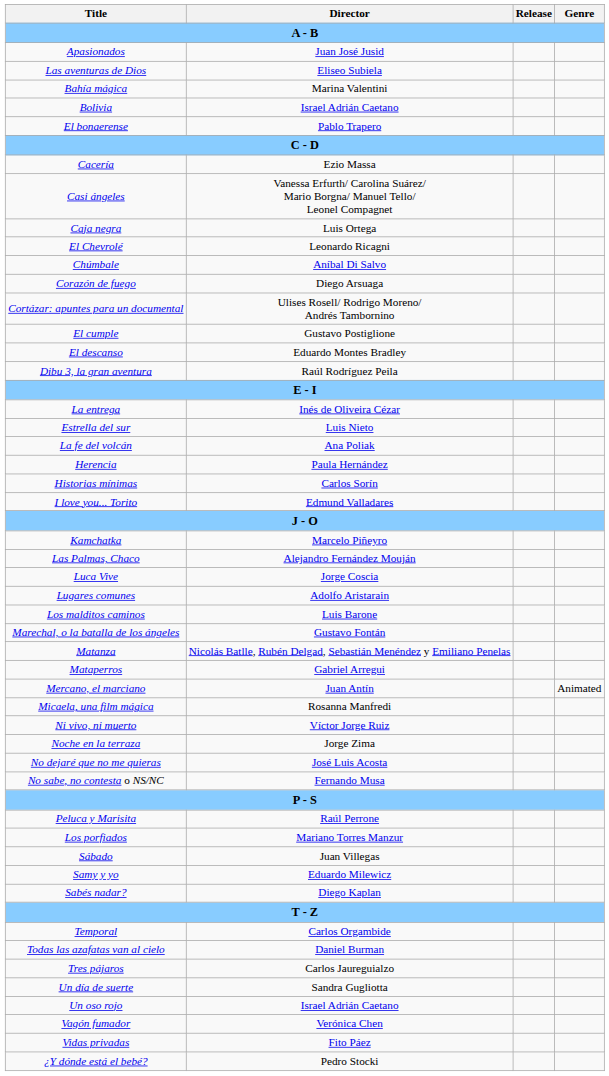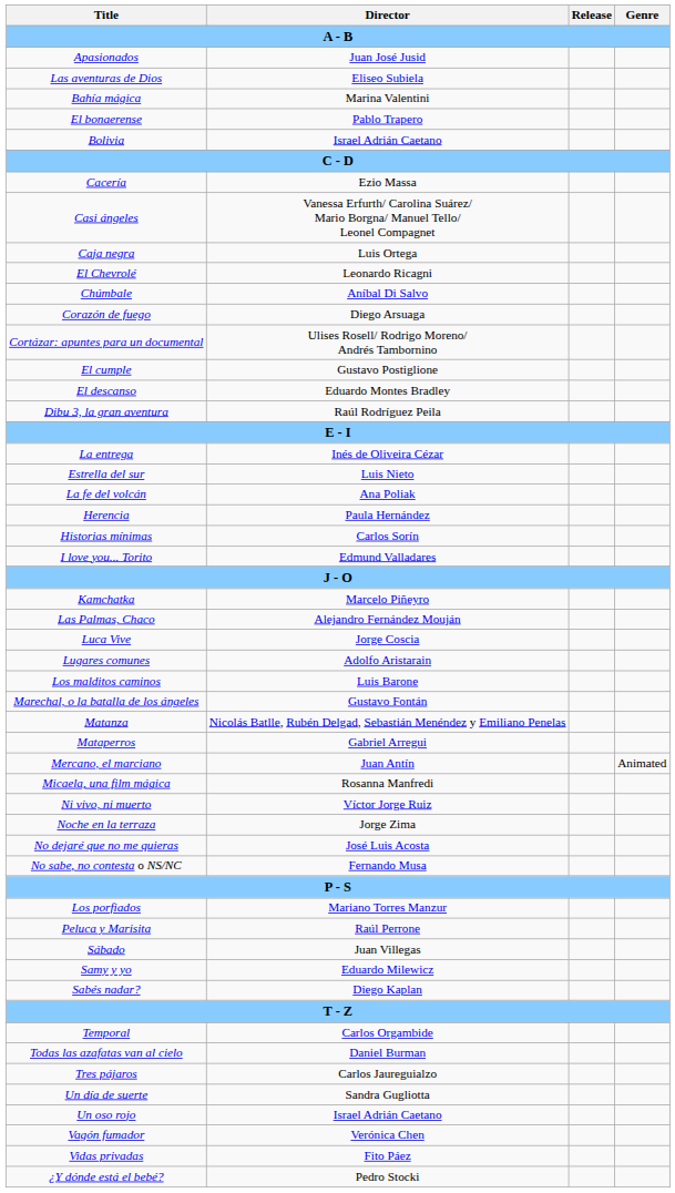 <table class="wikitable" style="margin:1em 0 1em 1em; text-align: center; font-size: 90%;">
 <tr>
 <th scope="col">Title</th>
 <th scope="col">Director</th>
 <th scope="col">Release</th>
 <th scope="col">Genre</th>
 </tr>
 <tr>
 <th colspan="4" style="background-color:#88ccff; font-size:110%;"><strong>A  -  B</strong></th>
 </tr>
 <tr>
 <td><em><a href='#'>Apasionados</a></em></td>
 <td><a href='#'>Juan José Jusid</a></td>
 <td></td>
 <td></td>
 </tr>
 <tr>
 <td><em><a href='#'>Las aventuras de Dios</a></em></td>
 <td><a href='#'>Eliseo Subiela</a></td>
 <td></td>
 <td></td>
 </tr>
 <tr>
 <td><em><a href='#'>Bahía mágica</a></em></td>
 <td>Marina Valentini</td>
 <td></td>
 <td></td>
 </tr>
 <tr>
-<td><em><a href='#'>Bolivia</a></em></td>
-<td><a href='#'>Israel Adrián Caetano</a></td>
+<td><em><a href='#'>El bonaerense</a></em></td>
+<td><a href='#'>Pablo Trapero</a></td>
 <td></td>
 <td></td>
 </tr>
 <tr>
-<td><em><a href='#'>El bonaerense</a></em></td>
-<td><a href='#'>Pablo Trapero</a></td>
+<td><em><a href='#'>Bolivia</a></em></td>
+<td><a href='#'>Israel Adrián Caetano</a></td>
 <td></td>
 <td></td>
 </tr>
 <tr>
 <th colspan="4" style="background-color:#88ccff; font-size:110%;"><strong>C  -  D</strong></th>
 </tr>
 <tr>
 <td><em><a href='#'>Cacería</a></em></td>
 <td>Ezio Massa</td>
 <td></td>
 <td></td>
 </tr>
 <tr>
 <td><em><a href='#'>Casi ángeles</a></em></td>
 <td>Vanessa Erfurth/ Carolina Suárez/<br> Mario Borgna/ Manuel Tello/<br> Leonel Compagnet</td>
 <td></td>
 <td></td>
 </tr>
 <tr>
 <td><em><a href='#'>Caja negra</a></em></td>
 <td>Luis Ortega</td>
 <td></td>
 <td></td>
 </tr>
 <tr>
 <td><em><a href='#'>El Chevrolé</a></em></td>
 <td>Leonardo Ricagni</td>
 <td></td>
 <td></td>
 </tr>
 <tr>
 <td><em><a href='#'>Chúmbale</a></em></td>
 <td><a href='#'>Aníbal Di Salvo</a></td>
 <td></td>
 <td></td>
 </tr>
 <tr>
 <td><em><a href='#'>Corazón de fuego</a></em></td>
 <td>Diego Arsuaga</td>
 <td></td>
 <td></td>
 </tr>
 <tr>
 <td><em><a href='#'>Cortázar: apuntes para un documental</a></em></td>
 <td>Ulises Rosell/ Rodrigo Moreno/<br>Andrés Tambornino</td>
 <td></td>
 <td></td>
 </tr>
 <tr>
 <td><em><a href='#'>El cumple</a></em></td>
 <td>Gustavo Postiglione</td>
 <td></td>
 <td></td>
 </tr>
 <tr>
 <td><em><a href='#'>El descanso</a></em></td>
 <td>Eduardo Montes Bradley</td>
 <td></td>
 <td></td>
 </tr>
 <tr>
 <td><em><a href='#'>Dibu 3, la gran aventura</a></em></td>
 <td>Raúl Rodríguez Peila</td>
 <td></td>
 <td></td>
 </tr>
 <tr>
 <th colspan="4" style="background-color:#88ccff; font-size:110%;"><strong>E  -  I</strong></th>
 </tr>
 <tr>
 <td><em><a href='#'>La entrega</a></em></td>
 <td><a href='#'>Inés de Oliveira Cézar</a></td>
 <td></td>
 <td></td>
 </tr>
 <tr>
 <td><em><a href='#'>Estrella del sur</a></em></td>
 <td><a href='#'>Luis Nieto</a></td>
 <td></td>
 <td></td>
 </tr>
 <tr>
 <td><em><a href='#'>La fe del volcán</a></em></td>
 <td><a href='#'>Ana Poliak</a></td>
 <td></td>
 <td></td>
 </tr>
 <tr>
 <td><em><a href='#'>Herencia</a></em></td>
 <td><a href='#'>Paula Hernández</a></td>
 <td></td>
 <td></td>
 </tr>
 <tr>
 <td><em><a href='#'>Historias mínimas</a></em></td>
 <td><a href='#'>Carlos Sorín</a></td>
 <td></td>
 <td></td>
 </tr>
 <tr>
 <td><em><a href='#'>I love you... Torito</a></em></td>
 <td><a href='#'>Edmund Valladares</a></td>
 <td></td>
 <td></td>
 </tr>
 <tr>
 <th colspan="4" style="background-color:#88ccff; font-size:110%;"><strong>J  -  O</strong></th>
 </tr>
 <tr>
 <td><em><a href='#'>Kamchatka</a></em></td>
 <td><a href='#'>Marcelo Piñeyro</a></td>
 <td></td>
 <td></td>
 </tr>
 <tr>
 <td><em><a href='#'>Las Palmas, Chaco</a></em></td>
 <td><a href='#'>Alejandro Fernández Mouján</a></td>
 <td></td>
 <td></td>
 </tr>
 <tr>
 <td><em><a href='#'>Luca Vive</a></em></td>
 <td><a href='#'>Jorge Coscia</a></td>
 <td></td>
 <td></td>
 </tr>
 <tr>
 <td><em><a href='#'>Lugares comunes</a></em></td>
 <td><a href='#'>Adolfo Aristarain</a></td>
 <td></td>
 <td></td>
 </tr>
 <tr>
 <td><em><a href='#'>Los malditos caminos</a></em></td>
 <td><a href='#'>Luis Barone</a></td>
 <td></td>
 <td></td>
 </tr>
 <tr>
 <td><em><a href='#'>Marechal, o la batalla de los ángeles</a></em></td>
 <td><a href='#'>Gustavo Fontán</a></td>
 <td></td>
 <td></td>
 </tr>
 <tr>
 <td><em><a href='#'>Matanza</a></em></td>
 <td><a href='#'>Nicolás Batlle</a>, <a href='#'>Rubén Delgad</a>, <a href='#'>Sebastián Menéndez</a> y <a href='#'>Emiliano Penelas</a></td>
 <td></td>
 <td></td>
 </tr>
 <tr>
 <td><em><a href='#'>Mataperros</a></em></td>
 <td><a href='#'>Gabriel Arregui</a></td>
 <td></td>
 <td></td>
 </tr>
 <tr>
 <td><em><a href='#'>Mercano, el marciano</a></em></td>
 <td><a href='#'>Juan Antín</a></td>
 <td></td>
 <td>Animated</td>
 </tr>
 <tr>
 <td><em><a href='#'>Micaela, una film mágica</a></em></td>
 <td>Rosanna Manfredi</td>
 <td></td>
 <td></td>
 </tr>
 <tr>
 <td><em><a href='#'>Ni vivo, ni muerto</a></em></td>
 <td><a href='#'>Víctor Jorge Ruiz</a></td>
 <td></td>
 <td></td>
 </tr>
 <tr>
 <td><em><a href='#'>Noche en la terraza</a></em></td>
 <td>Jorge Zima</td>
 <td></td>
 <td></td>
 </tr>
 <tr>
 <td><em><a href='#'>No dejaré que no me quieras</a></em></td>
 <td><a href='#'>José Luis Acosta</a></td>
 <td></td>
 <td></td>
 </tr>
 <tr>
 <td><em><a href='#'>No sabe, no contesta</a></em> o <em>NS/NC</em></td>
 <td><a href='#'>Fernando Musa</a></td>
 <td></td>
 <td></td>
 </tr>
 <tr>
 <th colspan="4" style="background-color:#88ccff; font-size:110%;"><strong>P  -  S</strong></th>
 </tr>
 <tr>
-<td><em><a href='#'>Peluca y Marisita</a></em></td>
-<td><a href='#'>Raúl Perrone</a></td>
+<td><em><a href='#'>Los porfiados</a></em></td>
+<td><a href='#'>Mariano Torres Manzur</a></td>
 <td></td>
 <td></td>
 </tr>
 <tr>
-<td><em><a href='#'>Los porfiados</a></em></td>
-<td><a href='#'>Mariano Torres Manzur</a></td>
+<td><em><a href='#'>Peluca y Marisita</a></em></td>
+<td><a href='#'>Raúl Perrone</a></td>
 <td></td>
 <td></td>
 </tr>
 <tr>
 <td><em><a href='#'>Sábado</a></em></td>
 <td>Juan Villegas</td>
 <td></td>
 <td></td>
 </tr>
 <tr>
 <td><em><a href='#'>Samy y yo</a></em></td>
 <td><a href='#'>Eduardo Milewicz</a></td>
 <td></td>
 <td></td>
 </tr>
 <tr>
 <td><em><a href='#'>Sabés nadar?</a></em></td>
 <td><a href='#'>Diego Kaplan</a></td>
 <td></td>
 <td></td>
 </tr>
 <tr>
 <th colspan="4" style="background-color:#88ccff; font-size:110%;"><strong>T  -  Z</strong></th>
 </tr>
 <tr>
 <td><em><a href='#'>Temporal</a></em></td>
 <td><a href='#'>Carlos Orgambide</a></td>
 <td></td>
 <td></td>
 </tr>
 <tr>
 <td><em><a href='#'>Todas las azafatas van al cielo</a></em></td>
 <td><a href='#'>Daniel Burman</a></td>
 <td></td>
 <td></td>
 </tr>
 <tr>
 <td><em><a href='#'>Tres pájaros</a></em></td>
 <td>Carlos Jaureguialzo</td>
 <td></td>
 <td></td>
 </tr>
 <tr>
 <td><em><a href='#'>Un día de suerte</a></em></td>
 <td>Sandra Gugliotta</td>
 <td></td>
 <td></td>
 </tr>
 <tr>
 <td><em><a href='#'>Un oso rojo</a></em></td>
 <td><a href='#'>Israel Adrián Caetano</a></td>
 <td></td>
 <td></td>
 </tr>
 <tr>
 <td><em><a href='#'>Vagón fumador</a></em></td>
 <td><a href='#'>Verónica Chen</a></td>
 <td></td>
 <td></td>
 </tr>
 <tr>
 <td><em><a href='#'>Vidas privadas</a></em></td>
 <td><a href='#'>Fito Páez</a></td>
 <td></td>
 <td></td>
 </tr>
 <tr>
 <td><em><a href='#'>¿Y dónde está el bebé?</a></em></td>
 <td>Pedro Stocki</td>
 <td></td>
 <td></td>
 </tr>
 </table>
